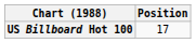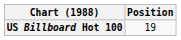 <table class="wikitable plainrowheaders plainrowheaders" style="text-align:center">
 <tr>
 <th scope="col">Chart (1988)</th>
 <th scope="col">Position</th>
 </tr>
 <tr>
 <th scope="row">US <em>Billboard</em> Hot 100</th>
-<td>17</td>
+<td>19</td>
 </tr>
 </table>
